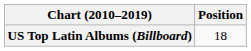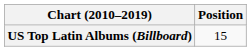 <table class="wikitable plainrowheaders" style="text-align:center">
 <tr>
 <th scope="col">Chart (2010–2019)</th>
 <th scope="col">Position</th>
 </tr>
 <tr>
 <th scope="row">US Top Latin Albums (<em>Billboard</em>)</th>
-<td>18</td>
+<td>15</td>
 </tr>
 </table>
